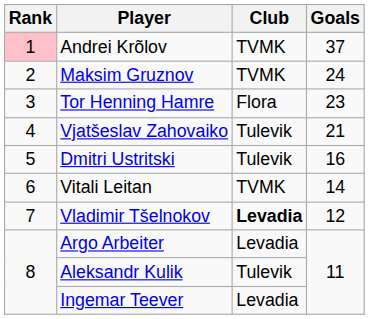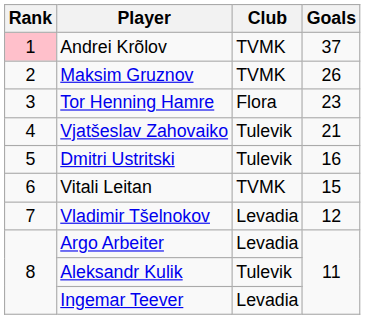 <table class="wikitable">
 <tr>
 <th>Rank</th>
 <th>Player</th>
 <th>Club</th>
 <th>Goals</th>
 </tr>
 <tr>
 <td align=center style="background: pink;">1</td>
 <td> Andrei Krõlov</td>
 <td>TVMK</td>
 <td align=center>37</td>
 </tr>
 <tr>
 <td align=center>2</td>
 <td> <a href='#'>Maksim Gruznov</a></td>
 <td>TVMK</td>
-<td align=center>24</td>
+<td align=center>26</td>
 </tr>
 <tr>
 <td align=center>3</td>
 <td> <a href='#'>Tor Henning Hamre</a></td>
 <td>Flora</td>
 <td align=center>23</td>
 </tr>
 <tr>
 <td align=center>4</td>
 <td> <a href='#'>Vjatšeslav Zahovaiko</a></td>
 <td>Tulevik</td>
 <td align=center>21</td>
 </tr>
 <tr>
 <td align=center>5</td>
 <td> <a href='#'>Dmitri Ustritski</a></td>
 <td>Tulevik</td>
 <td align=center>16</td>
 </tr>
 <tr>
 <td align=center>6</td>
 <td> Vitali Leitan</td>
 <td>TVMK</td>
-<td align=center>14</td>
+<td align=center>15</td>
 </tr>
 <tr>
 <td align=center>7</td>
 <td> <a href='#'>Vladimir Tšelnokov</a></td>
-<td><strong>Levadia</strong></td>
+<td>Levadia</td>
 <td align=center>12</td>
 </tr>
 <tr>
 <td rowspan=3 align=center>8</td>
 <td> <a href='#'>Argo Arbeiter</a></td>
 <td>Levadia</td>
 <td rowspan=3 align=center>11</td>
 </tr>
 <tr>
 <td> <a href='#'>Aleksandr Kulik</a></td>
 <td>Tulevik</td>
 </tr>
 <tr>
 <td> <a href='#'>Ingemar Teever</a></td>
 <td>Levadia</td>
 </tr>
 </table>
